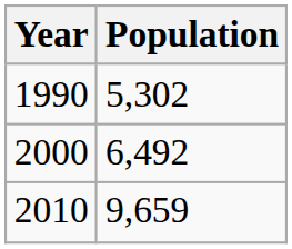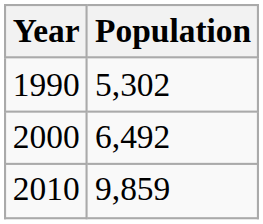 <table class=wikitable>
 <tr>
 <th>Year</th>
 <th>Population</th>
 </tr>
 <tr>
 <td>1990</td>
 <td>5,302</td>
 </tr>
 <tr>
 <td>2000</td>
 <td>6,492</td>
 </tr>
 <tr>
 <td>2010</td>
-<td>9,659</td>
+<td>9,859</td>
 </tr>
 </table>
